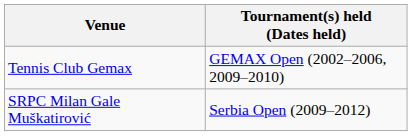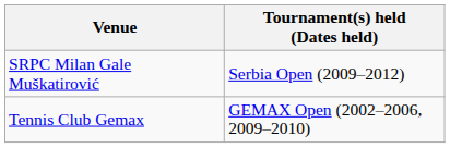 <table class=wikitable>
 <tr>
 <th width=200>Venue</th>
 <th width=200>Tournament(s) held<br>(Dates held)</th>
 </tr>
 <tr>
+<td><a href='#'>SRPC Milan Gale Muškatirović</a></td>
+<td><a href='#'>Serbia Open</a> (2009–2012)</td>
+</tr>
+<tr>
 <td><a href='#'>Tennis Club Gemax</a></td>
 <td><a href='#'>GEMAX Open</a> (2002–2006, 2009–2010)</td>
 </tr>
-<tr>
-<td><a href='#'>SRPC Milan Gale Muškatirović</a></td>
-<td><a href='#'>Serbia Open</a> (2009–2012)</td>
-</tr>
 </table>
